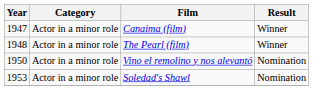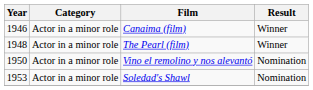 <table class="wikitable">
 <tr>
 <th>Year</th>
 <th>Category</th>
 <th>Film</th>
 <th>Result</th>
 </tr>
 <tr>
-<td>1947</td>
+<td>1946</td>
 <td>Actor in a minor role</td>
 <td><em><a href='#'>Canaima (film)</a></em></td>
 <td>Winner</td>
 </tr>
 <tr>
 <td>1948</td>
 <td>Actor in a minor role</td>
 <td><em><a href='#'>The Pearl (film)</a></em></td>
 <td>Winner</td>
 </tr>
 <tr>
 <td>1950</td>
 <td>Actor in a minor role</td>
 <td><em><a href='#'>Vino el remolino y nos alevantó</a></em></td>
 <td>Nomination</td>
 </tr>
 <tr>
 <td>1953</td>
 <td>Actor in a minor role</td>
 <td><em><a href='#'>Soledad's Shawl</a></em></td>
 <td>Nomination</td>
 </tr>
 <tr>
 </tr>
 </table>
